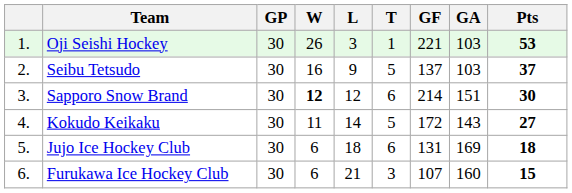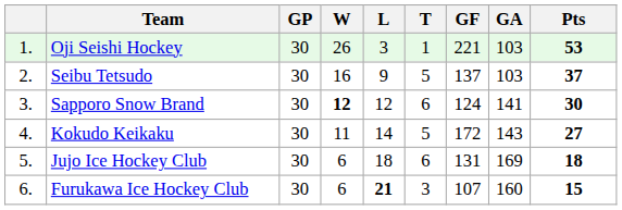 <table class="wikitable">
 <tr>
 <th width="30"></th>
 <th width="200">Team</th>
 <th width="30">GP</th>
 <th width="30">W</th>
 <th width="30">L</th>
 <th width="30">T</th>
 <th width="30">GF</th>
 <th width="30">GA</th>
 <th width="70">Pts</th>
 </tr>
 <tr bgcolor="#e6fae6" align="center">
 <td>1.</td>
 <td align="left"><a href='#'>Oji Seishi Hockey</a></td>
 <td>30</td>
 <td>26</td>
 <td>3</td>
 <td>1</td>
 <td>221</td>
 <td>103</td>
 <td><strong>53</strong></td>
 </tr>
 <tr bgcolor="#FFFFFF" align="center">
 <td>2.</td>
 <td align="left"><a href='#'>Seibu Tetsudo</a></td>
 <td>30</td>
 <td>16</td>
 <td>9</td>
 <td>5</td>
 <td>137</td>
 <td>103</td>
 <td><strong>37</strong></td>
 </tr>
 <tr bgcolor="#FFFFFF" align="center">
 <td>3.</td>
 <td align="left"><a href='#'>Sapporo Snow Brand</a></td>
 <td>30</td>
 <td><strong>12</strong></td>
 <td>12</td>
 <td>6</td>
-<td>214</td>
-<td>151</td>
+<td>124</td>
+<td>141</td>
 <td><strong>30</strong></td>
 </tr>
 <tr bgcolor="#FFFFFF" align="center">
 <td>4.</td>
 <td align="left"><a href='#'>Kokudo Keikaku</a></td>
 <td>30</td>
 <td>11</td>
 <td>14</td>
 <td>5</td>
 <td>172</td>
 <td>143</td>
 <td><strong>27</strong></td>
 </tr>
 <tr bgcolor="#FFFFFF" align="center">
 <td>5.</td>
 <td align="left"><a href='#'>Jujo Ice Hockey Club</a></td>
 <td>30</td>
 <td>6</td>
 <td>18</td>
 <td>6</td>
 <td>131</td>
 <td>169</td>
 <td><strong>18</strong></td>
 </tr>
 <tr bgcolor="#FFFFFF" align="center">
 <td>6.</td>
 <td align="left"><a href='#'>Furukawa Ice Hockey Club</a></td>
 <td>30</td>
 <td>6</td>
-<td>21</td>
+<td><strong>21</strong></td>
 <td>3</td>
 <td>107</td>
 <td>160</td>
 <td><strong>15</strong></td>
 </tr>
 </table>
